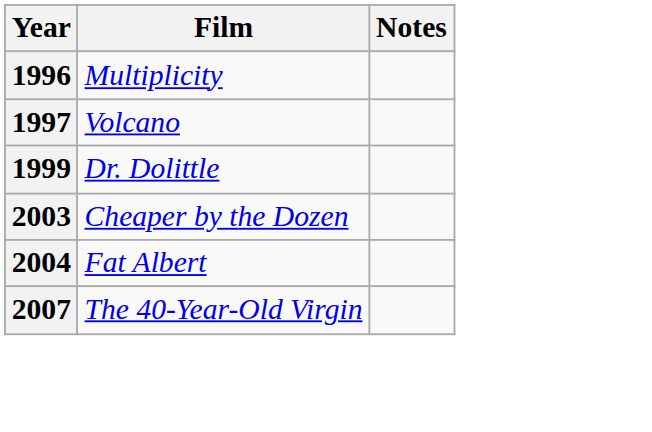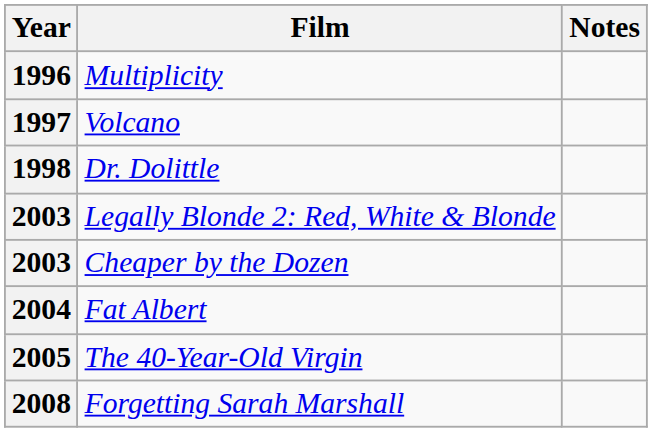 <table class="wikitable sortable">
 <tr>
 <th scope="col">Year</th>
 <th scope="col">Film</th>
 <th scope="col">Notes</th>
 </tr>
 <tr>
 <th>1996</th>
 <td><a href='#'><em>Multiplicity</em></a></td>
 <td></td>
 </tr>
 <tr>
 <th>1997</th>
 <td><em><a href='#'>Volcano</a></em></td>
 <td></td>
 </tr>
 <tr>
-<th>1999</th>
+<th>1998</th>
 <td><a href='#'><em>Dr. Dolittle</em></a></td>
+<td></td>
+</tr>
+<tr>
+<th scope="row">2003</th>
+<td><em><a href='#'>Legally Blonde 2: Red, White & Blonde</a></em></td>
 <td></td>
 </tr>
 <tr>
 <th>2003</th>
 <td><a href='#'><em>Cheaper by the Dozen</em></a></td>
 <td></td>
 </tr>
 <tr>
 <th>2004</th>
 <td><a href='#'><em>Fat Albert</em></a></td>
 <td></td>
 </tr>
 <tr>
-<th>2007</th>
+<th>2005</th>
 <td><em><a href='#'>The 40-Year-Old Virgin</a></em></td>
 <td></td>
 </tr>
+<tr>
+<th>2008</th>
+<td><em><a href='#'>Forgetting Sarah Marshall</a></em></td>
+<td></td>
+</tr>
 </table>
